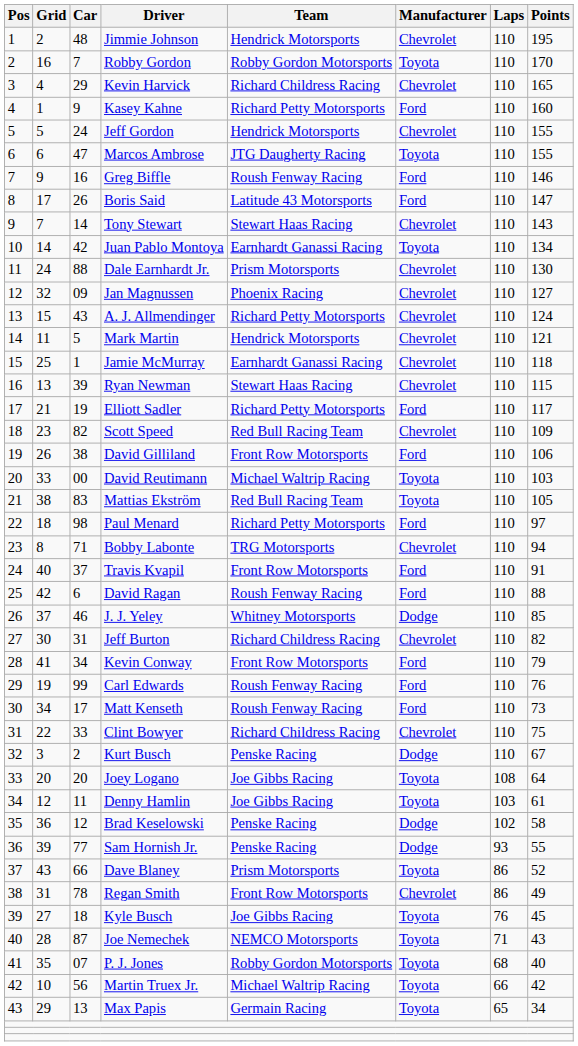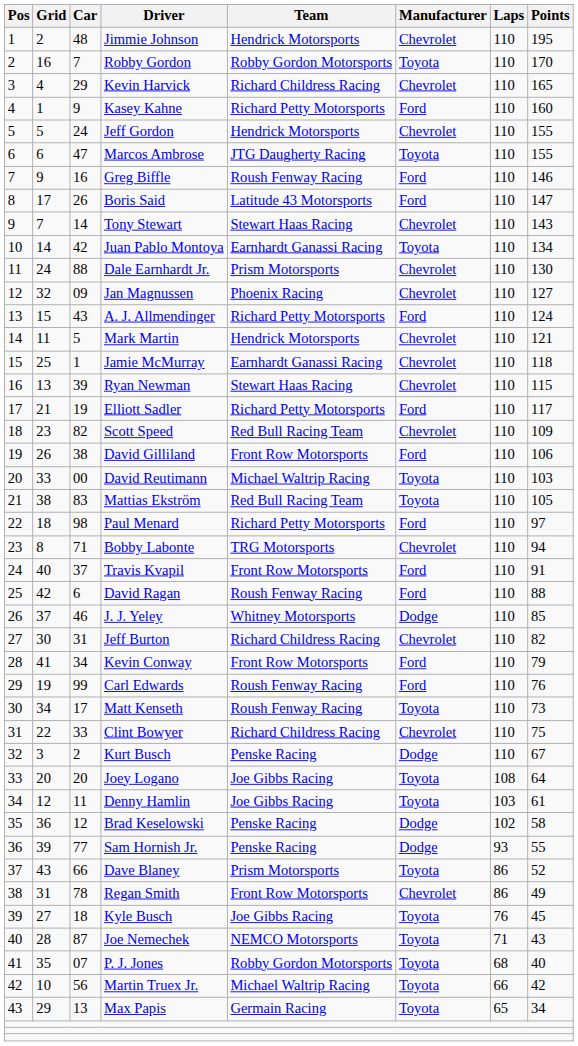 <table class="sortable wikitable" border="1">
 <tr>
 <th>Pos</th>
 <th>Grid</th>
 <th>Car</th>
 <th>Driver</th>
 <th>Team</th>
 <th>Manufacturer</th>
 <th>Laps</th>
 <th>Points</th>
 </tr>
 <tr>
 <td>1</td>
 <td>2</td>
 <td>48</td>
 <td><a href='#'>Jimmie Johnson</a></td>
 <td><a href='#'>Hendrick Motorsports</a></td>
 <td><a href='#'>Chevrolet</a></td>
 <td>110</td>
 <td>195</td>
 </tr>
 <tr>
 <td>2</td>
 <td>16</td>
 <td>7</td>
 <td><a href='#'>Robby Gordon</a></td>
 <td><a href='#'>Robby Gordon Motorsports</a></td>
 <td><a href='#'>Toyota</a></td>
 <td>110</td>
 <td>170</td>
 </tr>
 <tr>
 <td>3</td>
 <td>4</td>
 <td>29</td>
 <td><a href='#'>Kevin Harvick</a></td>
 <td><a href='#'>Richard Childress Racing</a></td>
 <td><a href='#'>Chevrolet</a></td>
 <td>110</td>
 <td>165</td>
 </tr>
 <tr>
 <td>4</td>
 <td>1</td>
 <td>9</td>
 <td><a href='#'>Kasey Kahne</a></td>
 <td><a href='#'>Richard Petty Motorsports</a></td>
 <td><a href='#'>Ford</a></td>
 <td>110</td>
 <td>160</td>
 </tr>
 <tr>
 <td>5</td>
 <td>5</td>
 <td>24</td>
 <td><a href='#'>Jeff Gordon</a></td>
 <td><a href='#'>Hendrick Motorsports</a></td>
 <td><a href='#'>Chevrolet</a></td>
 <td>110</td>
 <td>155</td>
 </tr>
 <tr>
 <td>6</td>
 <td>6</td>
 <td>47</td>
 <td><a href='#'>Marcos Ambrose</a></td>
 <td><a href='#'>JTG Daugherty Racing</a></td>
 <td><a href='#'>Toyota</a></td>
 <td>110</td>
 <td>155</td>
 </tr>
 <tr>
 <td>7</td>
 <td>9</td>
 <td>16</td>
 <td><a href='#'>Greg Biffle</a></td>
 <td><a href='#'>Roush Fenway Racing</a></td>
 <td><a href='#'>Ford</a></td>
 <td>110</td>
 <td>146</td>
 </tr>
 <tr>
 <td>8</td>
 <td>17</td>
 <td>26</td>
 <td><a href='#'>Boris Said</a></td>
 <td><a href='#'>Latitude 43 Motorsports</a></td>
 <td><a href='#'>Ford</a></td>
 <td>110</td>
 <td>147</td>
 </tr>
 <tr>
 <td>9</td>
 <td>7</td>
 <td>14</td>
 <td><a href='#'>Tony Stewart</a></td>
 <td><a href='#'>Stewart Haas Racing</a></td>
 <td><a href='#'>Chevrolet</a></td>
 <td>110</td>
 <td>143</td>
 </tr>
 <tr>
 <td>10</td>
 <td>14</td>
 <td>42</td>
 <td><a href='#'>Juan Pablo Montoya</a></td>
 <td><a href='#'>Earnhardt Ganassi Racing</a></td>
 <td><a href='#'>Toyota</a></td>
 <td>110</td>
 <td>134</td>
 </tr>
 <tr>
 <td>11</td>
 <td>24</td>
 <td>88</td>
 <td><a href='#'>Dale Earnhardt Jr.</a></td>
 <td><a href='#'>Prism Motorsports</a></td>
 <td><a href='#'>Chevrolet</a></td>
 <td>110</td>
 <td>130</td>
 </tr>
 <tr>
 <td>12</td>
 <td>32</td>
 <td>09</td>
 <td><a href='#'>Jan Magnussen</a></td>
 <td><a href='#'>Phoenix Racing</a></td>
 <td><a href='#'>Chevrolet</a></td>
 <td>110</td>
 <td>127</td>
 </tr>
 <tr>
 <td>13</td>
 <td>15</td>
 <td>43</td>
 <td><a href='#'>A. J. Allmendinger</a></td>
 <td><a href='#'>Richard Petty Motorsports</a></td>
-<td><a href='#'>Chevrolet</a></td>
+<td><a href='#'>Ford</a></td>
 <td>110</td>
 <td>124</td>
 </tr>
 <tr>
 <td>14</td>
 <td>11</td>
 <td>5</td>
 <td><a href='#'>Mark Martin</a></td>
 <td><a href='#'>Hendrick Motorsports</a></td>
 <td><a href='#'>Chevrolet</a></td>
 <td>110</td>
 <td>121</td>
 </tr>
 <tr>
 <td>15</td>
 <td>25</td>
 <td>1</td>
 <td><a href='#'>Jamie McMurray</a></td>
 <td><a href='#'>Earnhardt Ganassi Racing</a></td>
 <td><a href='#'>Chevrolet</a></td>
 <td>110</td>
 <td>118</td>
 </tr>
 <tr>
 <td>16</td>
 <td>13</td>
 <td>39</td>
 <td><a href='#'>Ryan Newman</a></td>
 <td><a href='#'>Stewart Haas Racing</a></td>
 <td><a href='#'>Chevrolet</a></td>
 <td>110</td>
 <td>115</td>
 </tr>
 <tr>
 <td>17</td>
 <td>21</td>
 <td>19</td>
 <td><a href='#'>Elliott Sadler</a></td>
 <td><a href='#'>Richard Petty Motorsports</a></td>
 <td><a href='#'>Ford</a></td>
 <td>110</td>
 <td>117</td>
 </tr>
 <tr>
 <td>18</td>
 <td>23</td>
 <td>82</td>
 <td><a href='#'>Scott Speed</a></td>
 <td><a href='#'>Red Bull Racing Team</a></td>
 <td><a href='#'>Chevrolet</a></td>
 <td>110</td>
 <td>109</td>
 </tr>
 <tr>
 <td>19</td>
 <td>26</td>
 <td>38</td>
 <td><a href='#'>David Gilliland</a></td>
 <td><a href='#'>Front Row Motorsports</a></td>
 <td><a href='#'>Ford</a></td>
 <td>110</td>
 <td>106</td>
 </tr>
 <tr>
 <td>20</td>
 <td>33</td>
 <td>00</td>
 <td><a href='#'>David Reutimann</a></td>
 <td><a href='#'>Michael Waltrip Racing</a></td>
 <td><a href='#'>Toyota</a></td>
 <td>110</td>
 <td>103</td>
 </tr>
 <tr>
 <td>21</td>
 <td>38</td>
 <td>83</td>
 <td><a href='#'>Mattias Ekström</a></td>
 <td><a href='#'>Red Bull Racing Team</a></td>
 <td><a href='#'>Toyota</a></td>
 <td>110</td>
 <td>105</td>
 </tr>
 <tr>
 <td>22</td>
 <td>18</td>
 <td>98</td>
 <td><a href='#'>Paul Menard</a></td>
 <td><a href='#'>Richard Petty Motorsports</a></td>
 <td><a href='#'>Ford</a></td>
 <td>110</td>
 <td>97</td>
 </tr>
 <tr>
 <td>23</td>
 <td>8</td>
 <td>71</td>
 <td><a href='#'>Bobby Labonte</a></td>
 <td><a href='#'>TRG Motorsports</a></td>
 <td><a href='#'>Chevrolet</a></td>
 <td>110</td>
 <td>94</td>
 </tr>
 <tr>
 <td>24</td>
 <td>40</td>
 <td>37</td>
 <td><a href='#'>Travis Kvapil</a></td>
 <td><a href='#'>Front Row Motorsports</a></td>
 <td><a href='#'>Ford</a></td>
 <td>110</td>
 <td>91</td>
 </tr>
 <tr>
 <td>25</td>
 <td>42</td>
 <td>6</td>
 <td><a href='#'>David Ragan</a></td>
 <td><a href='#'>Roush Fenway Racing</a></td>
 <td><a href='#'>Ford</a></td>
 <td>110</td>
 <td>88</td>
 </tr>
 <tr>
 <td>26</td>
 <td>37</td>
 <td>46</td>
 <td><a href='#'>J. J. Yeley</a></td>
 <td><a href='#'>Whitney Motorsports</a></td>
 <td><a href='#'>Dodge</a></td>
 <td>110</td>
 <td>85</td>
 </tr>
 <tr>
 <td>27</td>
 <td>30</td>
 <td>31</td>
 <td><a href='#'>Jeff Burton</a></td>
 <td><a href='#'>Richard Childress Racing</a></td>
 <td><a href='#'>Chevrolet</a></td>
 <td>110</td>
 <td>82</td>
 </tr>
 <tr>
 <td>28</td>
 <td>41</td>
 <td>34</td>
 <td><a href='#'>Kevin Conway</a></td>
 <td><a href='#'>Front Row Motorsports</a></td>
 <td><a href='#'>Ford</a></td>
 <td>110</td>
 <td>79</td>
 </tr>
 <tr>
 <td>29</td>
 <td>19</td>
 <td>99</td>
 <td><a href='#'>Carl Edwards</a></td>
 <td><a href='#'>Roush Fenway Racing</a></td>
 <td><a href='#'>Ford</a></td>
 <td>110</td>
 <td>76</td>
 </tr>
 <tr>
 <td>30</td>
 <td>34</td>
 <td>17</td>
 <td><a href='#'>Matt Kenseth</a></td>
 <td><a href='#'>Roush Fenway Racing</a></td>
-<td><a href='#'>Ford</a></td>
+<td><a href='#'>Toyota</a></td>
 <td>110</td>
 <td>73</td>
 </tr>
 <tr>
 <td>31</td>
 <td>22</td>
 <td>33</td>
 <td><a href='#'>Clint Bowyer</a></td>
 <td><a href='#'>Richard Childress Racing</a></td>
 <td><a href='#'>Chevrolet</a></td>
 <td>110</td>
 <td>75</td>
 </tr>
 <tr>
 <td>32</td>
 <td>3</td>
 <td>2</td>
 <td><a href='#'>Kurt Busch</a></td>
 <td><a href='#'>Penske Racing</a></td>
 <td><a href='#'>Dodge</a></td>
 <td>110</td>
 <td>67</td>
 </tr>
 <tr>
 <td>33</td>
 <td>20</td>
 <td>20</td>
 <td><a href='#'>Joey Logano</a></td>
 <td><a href='#'>Joe Gibbs Racing</a></td>
 <td><a href='#'>Toyota</a></td>
 <td>108</td>
 <td>64</td>
 </tr>
 <tr>
 <td>34</td>
 <td>12</td>
 <td>11</td>
 <td><a href='#'>Denny Hamlin</a></td>
 <td><a href='#'>Joe Gibbs Racing</a></td>
 <td><a href='#'>Toyota</a></td>
 <td>103</td>
 <td>61</td>
 </tr>
 <tr>
 <td>35</td>
 <td>36</td>
 <td>12</td>
 <td><a href='#'>Brad Keselowski</a></td>
 <td><a href='#'>Penske Racing</a></td>
 <td><a href='#'>Dodge</a></td>
 <td>102</td>
 <td>58</td>
 </tr>
 <tr>
 <td>36</td>
 <td>39</td>
 <td>77</td>
 <td><a href='#'>Sam Hornish Jr.</a></td>
 <td><a href='#'>Penske Racing</a></td>
 <td><a href='#'>Dodge</a></td>
 <td>93</td>
 <td>55</td>
 </tr>
 <tr>
 <td>37</td>
 <td>43</td>
 <td>66</td>
 <td><a href='#'>Dave Blaney</a></td>
 <td><a href='#'>Prism Motorsports</a></td>
 <td><a href='#'>Toyota</a></td>
 <td>86</td>
 <td>52</td>
 </tr>
 <tr>
 <td>38</td>
 <td>31</td>
 <td>78</td>
 <td><a href='#'>Regan Smith</a></td>
 <td><a href='#'>Front Row Motorsports</a></td>
 <td><a href='#'>Chevrolet</a></td>
 <td>86</td>
 <td>49</td>
 </tr>
 <tr>
 <td>39</td>
 <td>27</td>
 <td>18</td>
 <td><a href='#'>Kyle Busch</a></td>
 <td><a href='#'>Joe Gibbs Racing</a></td>
 <td><a href='#'>Toyota</a></td>
 <td>76</td>
 <td>45</td>
 </tr>
 <tr>
 <td>40</td>
 <td>28</td>
 <td>87</td>
 <td><a href='#'>Joe Nemechek</a></td>
 <td><a href='#'>NEMCO Motorsports</a></td>
 <td><a href='#'>Toyota</a></td>
 <td>71</td>
 <td>43</td>
 </tr>
 <tr>
 <td>41</td>
 <td>35</td>
 <td>07</td>
 <td><a href='#'>P. J. Jones</a></td>
 <td><a href='#'>Robby Gordon Motorsports</a></td>
 <td><a href='#'>Toyota</a></td>
 <td>68</td>
 <td>40</td>
 </tr>
 <tr>
 <td>42</td>
 <td>10</td>
 <td>56</td>
 <td><a href='#'>Martin Truex Jr.</a></td>
 <td><a href='#'>Michael Waltrip Racing</a></td>
 <td><a href='#'>Toyota</a></td>
 <td>66</td>
 <td>42</td>
 </tr>
 <tr>
 <td>43</td>
 <td>29</td>
 <td>13</td>
 <td><a href='#'>Max Papis</a></td>
 <td><a href='#'>Germain Racing</a></td>
 <td><a href='#'>Toyota</a></td>
 <td>65</td>
 <td>34</td>
 </tr>
 <tr class="sortbottom">
 <td colspan="8"></td>
 </tr>
 <tr class="sortbottom">
 <td colspan="9"></td>
 </tr>
 <tr class="sortbottom">
 <td colspan="9"></td>
 </tr>
 </table>
